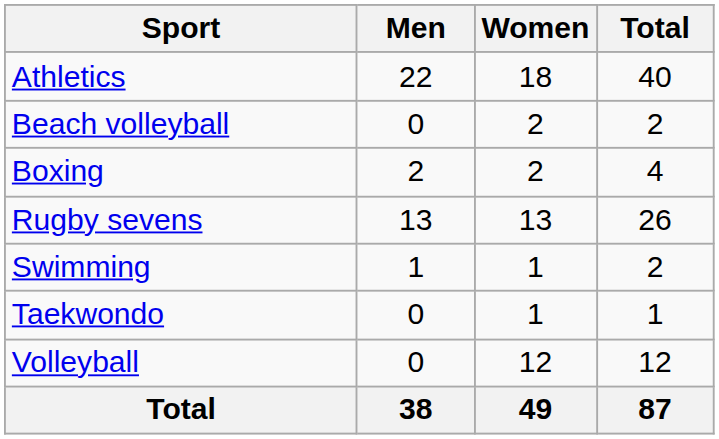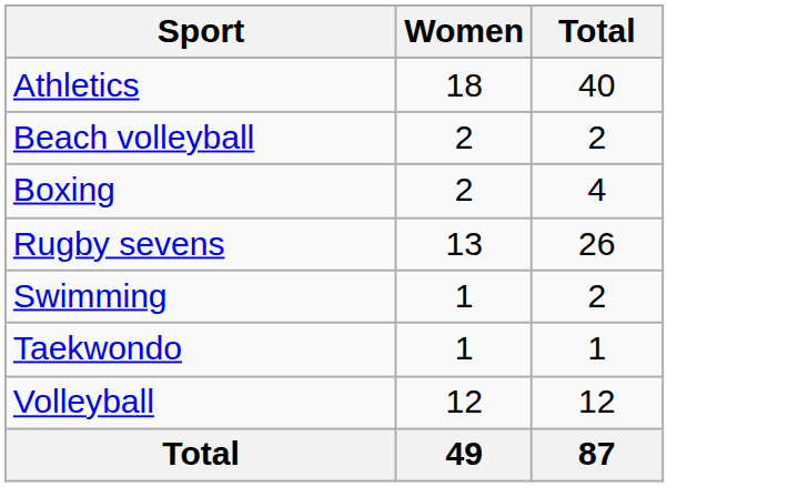 <table class="wikitable sortable" style="text-align:center;">
 <tr>
 <th width=180>Sport</th>
-<th width=55>Men</th>
 <th width=55>Women</th>
 <th width=55>Total</th>
 </tr>
 <tr>
 <td align=left><a href='#'>Athletics</a></td>
-<td>22</td>
 <td>18</td>
 <td>40</td>
 </tr>
 <tr>
 <td align=left><a href='#'>Beach volleyball</a></td>
-<td>0</td>
 <td>2</td>
 <td>2</td>
 </tr>
 <tr>
 <td align=left><a href='#'>Boxing</a></td>
 <td>2</td>
-<td>2</td>
 <td>4</td>
 </tr>
 <tr>
 <td align=left><a href='#'>Rugby sevens</a></td>
-<td>13</td>
 <td>13</td>
 <td>26</td>
 </tr>
 <tr>
 <td align=left><a href='#'>Swimming</a></td>
 <td>1</td>
-<td>1</td>
 <td>2</td>
 </tr>
 <tr>
 <td align=left><a href='#'>Taekwondo</a></td>
-<td>0</td>
 <td>1</td>
 <td>1</td>
 </tr>
 <tr>
 <td align=left><a href='#'>Volleyball</a></td>
-<td>0</td>
 <td>12</td>
 <td>12</td>
 </tr>
 <tr>
 <th>Total</th>
-<th>38</th>
 <th>49</th>
 <th>87</th>
 </tr>
 </table>
